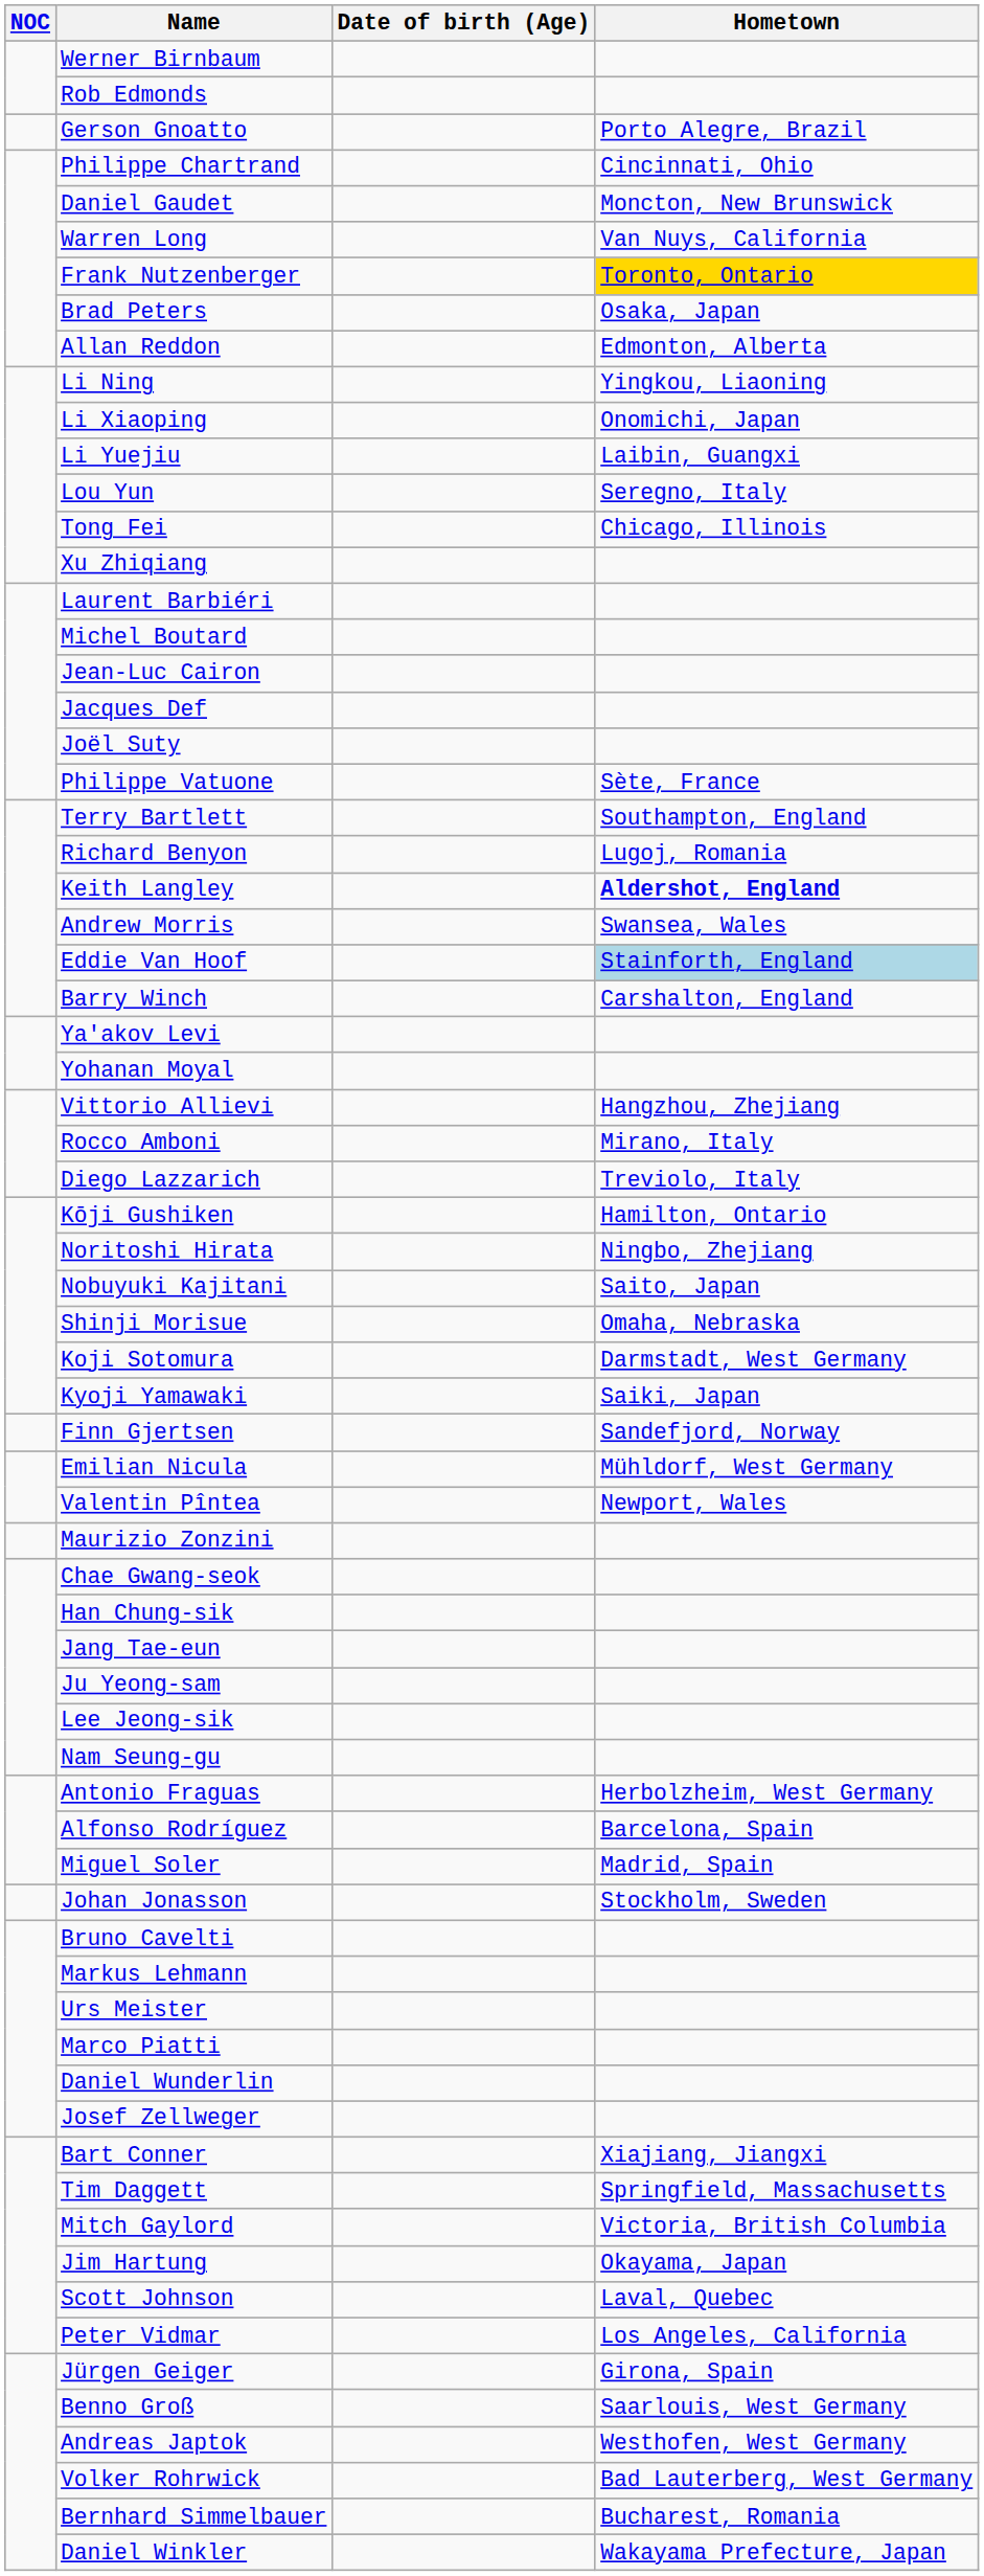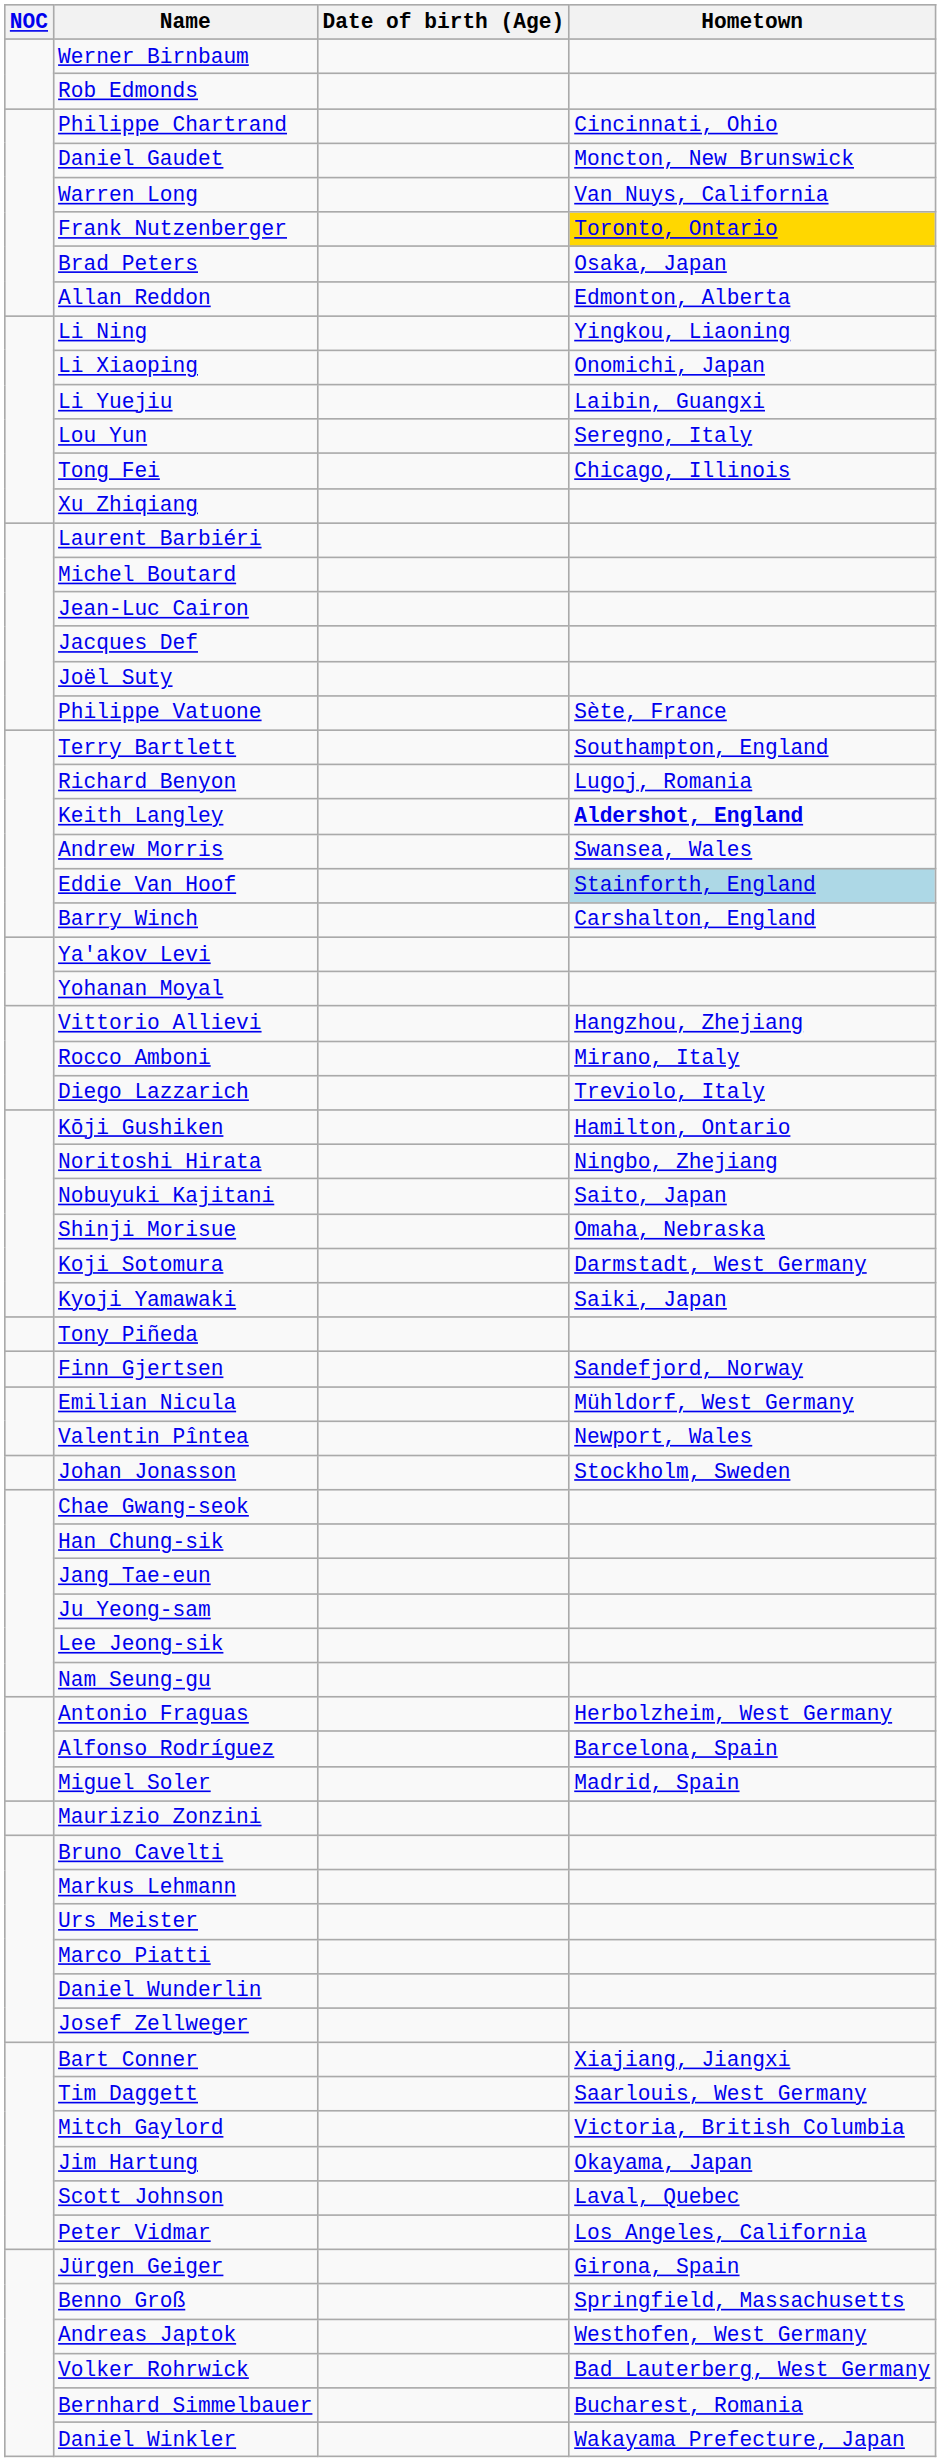 <table class="wikitable sortable">
 <tr>
 <th><a href='#'>NOC</a></th>
 <th>Name</th>
 <th>Date of birth (Age)</th>
 <th>Hometown</th>
 </tr>
 <tr>
 <td rowspan="2"></td>
 <td><a href='#'>Werner Birnbaum</a></td>
 <td></td>
 <td></td>
 </tr>
 <tr>
 <td><a href='#'>Rob Edmonds</a></td>
 <td></td>
 <td></td>
-</tr>
-<tr>
-<td></td>
-<td><a href='#'>Gerson Gnoatto</a></td>
-<td></td>
-<td><a href='#'>Porto Alegre, Brazil</a></td>
 </tr>
 <tr>
 <td rowspan="6"></td>
 <td><a href='#'>Philippe Chartrand</a></td>
 <td></td>
 <td><a href='#'>Cincinnati, Ohio</a></td>
 </tr>
 <tr>
 <td><a href='#'>Daniel Gaudet</a></td>
 <td></td>
 <td><a href='#'>Moncton, New Brunswick</a></td>
 </tr>
 <tr>
 <td><a href='#'>Warren Long</a></td>
 <td></td>
 <td><a href='#'>Van Nuys, California</a></td>
 </tr>
 <tr>
 <td><a href='#'>Frank Nutzenberger</a></td>
 <td></td>
 <td style="background: gold;"><a href='#'>Toronto, Ontario</a></td>
 </tr>
 <tr>
 <td><a href='#'>Brad Peters</a></td>
 <td></td>
 <td><a href='#'>Osaka, Japan</a></td>
 </tr>
 <tr>
 <td><a href='#'>Allan Reddon</a></td>
 <td></td>
 <td><a href='#'>Edmonton, Alberta</a></td>
 </tr>
 <tr>
 <td rowspan="6"></td>
 <td><a href='#'>Li Ning</a></td>
 <td></td>
 <td><a href='#'>Yingkou, Liaoning</a></td>
 </tr>
 <tr>
 <td><a href='#'>Li Xiaoping</a></td>
 <td></td>
 <td><a href='#'>Onomichi, Japan</a></td>
 </tr>
 <tr>
 <td><a href='#'>Li Yuejiu</a></td>
 <td></td>
 <td><a href='#'>Laibin, Guangxi</a></td>
 </tr>
 <tr>
 <td><a href='#'>Lou Yun</a></td>
 <td></td>
 <td><a href='#'>Seregno, Italy</a></td>
 </tr>
 <tr>
 <td><a href='#'>Tong Fei</a></td>
 <td></td>
 <td><a href='#'>Chicago, Illinois</a></td>
 </tr>
 <tr>
 <td><a href='#'>Xu Zhiqiang</a></td>
 <td></td>
 <td></td>
 </tr>
 <tr>
 <td rowspan="6"></td>
 <td><a href='#'>Laurent Barbiéri</a></td>
 <td></td>
 <td></td>
 </tr>
 <tr>
 <td><a href='#'>Michel Boutard</a></td>
 <td></td>
 <td></td>
 </tr>
 <tr>
 <td><a href='#'>Jean-Luc Cairon</a></td>
 <td></td>
 <td></td>
 </tr>
 <tr>
 <td><a href='#'>Jacques Def</a></td>
 <td></td>
 <td></td>
 </tr>
 <tr>
 <td><a href='#'>Joël Suty</a></td>
 <td></td>
 <td></td>
 </tr>
 <tr>
 <td><a href='#'>Philippe Vatuone</a></td>
 <td></td>
 <td><a href='#'>Sète, France</a></td>
 </tr>
 <tr>
 <td rowspan="6"></td>
 <td><a href='#'>Terry Bartlett</a></td>
 <td></td>
 <td><a href='#'>Southampton, England</a></td>
 </tr>
 <tr>
 <td><a href='#'>Richard Benyon</a></td>
 <td></td>
 <td><a href='#'>Lugoj, Romania</a></td>
 </tr>
 <tr>
 <td><a href='#'>Keith Langley</a></td>
 <td></td>
 <td><strong><a href='#'>Aldershot, England</a></strong></td>
 </tr>
 <tr>
 <td><a href='#'>Andrew Morris</a></td>
 <td></td>
 <td><a href='#'>Swansea, Wales</a></td>
 </tr>
 <tr>
 <td><a href='#'>Eddie Van Hoof</a></td>
 <td></td>
 <td style="background: lightblue;"><a href='#'>Stainforth, England</a></td>
 </tr>
 <tr>
 <td><a href='#'>Barry Winch</a></td>
 <td></td>
 <td><a href='#'>Carshalton, England</a></td>
 </tr>
 <tr>
 <td rowspan="2"></td>
 <td><a href='#'>Ya'akov Levi</a></td>
 <td></td>
 <td></td>
 </tr>
 <tr>
 <td><a href='#'>Yohanan Moyal</a></td>
 <td></td>
 <td></td>
 </tr>
 <tr>
 <td rowspan="3"></td>
 <td><a href='#'>Vittorio Allievi</a></td>
 <td></td>
 <td><a href='#'>Hangzhou, Zhejiang</a></td>
 </tr>
 <tr>
 <td><a href='#'>Rocco Amboni</a></td>
 <td></td>
 <td><a href='#'>Mirano, Italy</a></td>
 </tr>
 <tr>
 <td><a href='#'>Diego Lazzarich</a></td>
 <td></td>
 <td><a href='#'>Treviolo, Italy</a></td>
 </tr>
 <tr>
 <td rowspan="6"></td>
 <td><a href='#'>Kōji Gushiken</a></td>
 <td></td>
 <td><a href='#'>Hamilton, Ontario</a></td>
 </tr>
 <tr>
 <td><a href='#'>Noritoshi Hirata</a></td>
 <td></td>
 <td><a href='#'>Ningbo, Zhejiang</a></td>
 </tr>
 <tr>
 <td><a href='#'>Nobuyuki Kajitani</a></td>
 <td></td>
 <td><a href='#'>Saito, Japan</a></td>
 </tr>
 <tr>
 <td><a href='#'>Shinji Morisue</a></td>
 <td></td>
 <td><a href='#'>Omaha, Nebraska</a></td>
 </tr>
 <tr>
 <td><a href='#'>Koji Sotomura</a></td>
 <td></td>
 <td><a href='#'>Darmstadt, West Germany</a></td>
 </tr>
 <tr>
 <td><a href='#'>Kyoji Yamawaki</a></td>
 <td></td>
 <td><a href='#'>Saiki, Japan</a></td>
 </tr>
 <tr>
 <td></td>
+<td><a href='#'>Tony Piñeda</a></td>
+<td></td>
+<td></td>
+</tr>
+<tr>
+<td></td>
 <td><a href='#'>Finn Gjertsen</a></td>
 <td></td>
 <td><a href='#'>Sandefjord, Norway</a></td>
 </tr>
 <tr>
 <td rowspan="2"></td>
 <td><a href='#'>Emilian Nicula</a></td>
 <td></td>
 <td><a href='#'>Mühldorf, West Germany</a></td>
 </tr>
 <tr>
 <td><a href='#'>Valentin Pîntea</a></td>
 <td></td>
 <td><a href='#'>Newport, Wales</a></td>
 </tr>
 <tr>
 <td></td>
-<td><a href='#'>Maurizio Zonzini</a></td>
+<td><a href='#'>Johan Jonasson</a></td>
 <td></td>
-<td></td>
+<td><a href='#'>Stockholm, Sweden</a></td>
 </tr>
 <tr>
 <td rowspan="6"></td>
 <td><a href='#'>Chae Gwang-seok</a></td>
 <td></td>
 <td></td>
 </tr>
 <tr>
 <td><a href='#'>Han Chung-sik</a></td>
 <td></td>
 <td></td>
 </tr>
 <tr>
 <td><a href='#'>Jang Tae-eun</a></td>
 <td></td>
 <td></td>
 </tr>
 <tr>
 <td><a href='#'>Ju Yeong-sam</a></td>
 <td></td>
 <td></td>
 </tr>
 <tr>
 <td><a href='#'>Lee Jeong-sik</a></td>
 <td></td>
 <td></td>
 </tr>
 <tr>
 <td><a href='#'>Nam Seung-gu</a></td>
 <td></td>
 <td></td>
 </tr>
 <tr>
 <td rowspan="3"></td>
 <td><a href='#'>Antonio Fraguas</a></td>
 <td></td>
 <td><a href='#'>Herbolzheim, West Germany</a></td>
 </tr>
 <tr>
 <td><a href='#'>Alfonso Rodríguez</a></td>
 <td></td>
 <td><a href='#'>Barcelona, Spain</a></td>
 </tr>
 <tr>
 <td><a href='#'>Miguel Soler</a></td>
 <td></td>
 <td><a href='#'>Madrid, Spain</a></td>
 </tr>
 <tr>
 <td></td>
-<td><a href='#'>Johan Jonasson</a></td>
+<td><a href='#'>Maurizio Zonzini</a></td>
 <td></td>
-<td><a href='#'>Stockholm, Sweden</a></td>
+<td></td>
 </tr>
 <tr>
 <td rowspan="6"></td>
 <td><a href='#'>Bruno Cavelti</a></td>
 <td></td>
 <td></td>
 </tr>
 <tr>
 <td><a href='#'>Markus Lehmann</a></td>
 <td></td>
 <td></td>
 </tr>
 <tr>
 <td><a href='#'>Urs Meister</a></td>
 <td></td>
 <td></td>
 </tr>
 <tr>
 <td><a href='#'>Marco Piatti</a></td>
 <td></td>
 <td></td>
 </tr>
 <tr>
 <td><a href='#'>Daniel Wunderlin</a></td>
 <td></td>
 <td></td>
 </tr>
 <tr>
 <td><a href='#'>Josef Zellweger</a></td>
 <td></td>
 <td></td>
 </tr>
 <tr>
 <td rowspan="6"></td>
 <td><a href='#'>Bart Conner</a></td>
 <td></td>
 <td><a href='#'>Xiajiang, Jiangxi</a></td>
 </tr>
 <tr>
 <td><a href='#'>Tim Daggett</a></td>
 <td></td>
-<td><a href='#'>Springfield, Massachusetts</a></td>
+<td><a href='#'>Saarlouis, West Germany</a></td>
 </tr>
 <tr>
 <td><a href='#'>Mitch Gaylord</a></td>
 <td></td>
 <td><a href='#'>Victoria, British Columbia</a></td>
 </tr>
 <tr>
 <td><a href='#'>Jim Hartung</a></td>
 <td></td>
 <td><a href='#'>Okayama, Japan</a></td>
 </tr>
 <tr>
 <td><a href='#'>Scott Johnson</a></td>
 <td></td>
 <td><a href='#'>Laval, Quebec</a></td>
 </tr>
 <tr>
 <td><a href='#'>Peter Vidmar</a></td>
 <td></td>
 <td><a href='#'>Los Angeles, California</a></td>
 </tr>
 <tr>
 <td rowspan="6"></td>
 <td><a href='#'>Jürgen Geiger</a></td>
 <td></td>
 <td><a href='#'>Girona, Spain</a></td>
 </tr>
 <tr>
 <td><a href='#'>Benno Groß</a></td>
 <td></td>
-<td><a href='#'>Saarlouis, West Germany</a></td>
+<td><a href='#'>Springfield, Massachusetts</a></td>
 </tr>
 <tr>
 <td><a href='#'>Andreas Japtok</a></td>
 <td></td>
 <td><a href='#'>Westhofen, West Germany</a></td>
 </tr>
 <tr>
 <td><a href='#'>Volker Rohrwick</a></td>
 <td></td>
 <td><a href='#'>Bad Lauterberg, West Germany</a></td>
 </tr>
 <tr>
 <td><a href='#'>Bernhard Simmelbauer</a></td>
 <td></td>
 <td><a href='#'>Bucharest, Romania</a></td>
 </tr>
 <tr>
 <td><a href='#'>Daniel Winkler</a></td>
 <td></td>
 <td><a href='#'>Wakayama Prefecture, Japan</a></td>
 </tr>
 </table>
